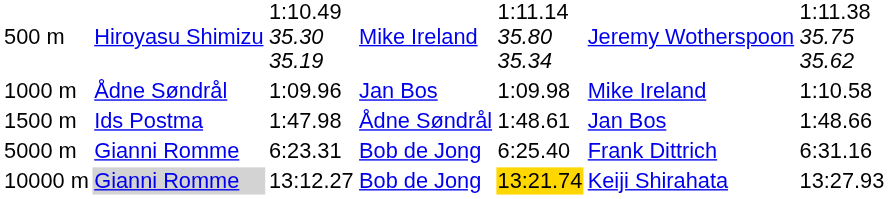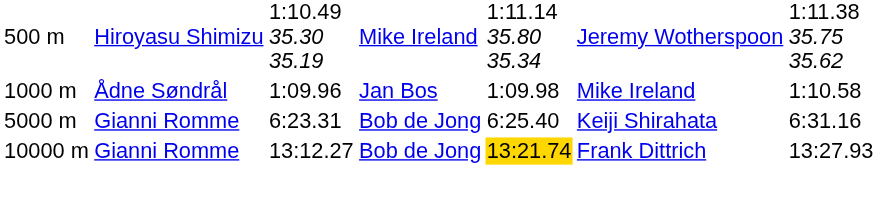 <table>
 <tr>
 <td>500 m<br></td>
 <td><a href='#'>Hiroyasu Shimizu</a><br><small></small></td>
 <td>1:10.49<br><em>35.30<br>35.19</em></td>
 <td><a href='#'>Mike Ireland</a><br><small></small></td>
 <td>1:11.14<br><em>35.80<br>35.34</em></td>
 <td><a href='#'>Jeremy Wotherspoon</a><br><small></small></td>
 <td>1:11.38<br><em>35.75<br>35.62</em></td>
 </tr>
 <tr>
 <td>1000 m<br></td>
 <td><a href='#'>Ådne Søndrål</a><br><small></small></td>
 <td>1:09.96</td>
 <td><a href='#'>Jan Bos</a><br><small></small></td>
 <td>1:09.98</td>
 <td><a href='#'>Mike Ireland</a><br><small></small></td>
 <td>1:10.58</td>
 </tr>
 <tr>
-<td>1500 m<br></td>
-<td><a href='#'>Ids Postma</a><br><small></small></td>
-<td>1:47.98</td>
-<td><a href='#'>Ådne Søndrål</a><br><small></small></td>
-<td>1:48.61</td>
-<td><a href='#'>Jan Bos</a><br><small></small></td>
-<td>1:48.66</td>
-</tr>
-<tr>
 <td>5000 m<br></td>
 <td><a href='#'>Gianni Romme</a><br><small></small></td>
 <td>6:23.31</td>
 <td><a href='#'>Bob de Jong</a><br><small></small></td>
 <td>6:25.40</td>
-<td><a href='#'>Frank Dittrich</a><br><small></small></td>
+<td><a href='#'>Keiji Shirahata</a><br><small></small></td>
 <td>6:31.16</td>
 </tr>
 <tr>
 <td>10000 m<br></td>
-<td style="background: lightgrey;"><a href='#'>Gianni Romme</a><br><small></small></td>
+<td><a href='#'>Gianni Romme</a><br><small></small></td>
 <td>13:12.27</td>
 <td><a href='#'>Bob de Jong</a><br><small></small></td>
 <td style="background: gold;">13:21.74</td>
-<td><a href='#'>Keiji Shirahata</a><br><small></small></td>
+<td><a href='#'>Frank Dittrich</a><br><small></small></td>
 <td>13:27.93</td>
 </tr>
 </table>
